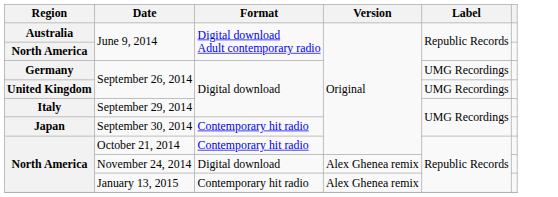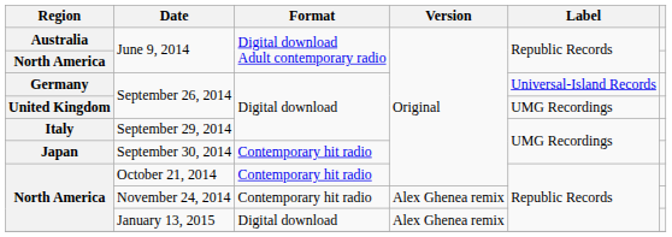 <table class="wikitable plainrowheaders">
 <tr>
 <th scope="col">Region</th>
 <th scope="col">Date</th>
 <th scope="col">Format</th>
 <th scope="col">Version</th>
 <th scope="col">Label</th>
 <th scope="col"></th>
 </tr>
 <tr>
 <th scope="row">Australia</th>
 <td rowspan="2">June 9, 2014</td>
 <td rowspan="2"><a href='#'>Digital download</a><br><a href='#'>Adult contemporary radio</a></td>
 <td rowspan="7">Original</td>
 <td rowspan="2">Republic Records</td>
 <td></td>
 </tr>
 <tr>
 <th scope="row">North America</th>
 <td></td>
 </tr>
 <tr>
 <th scope="row">Germany</th>
 <td rowspan="2">September 26, 2014</td>
 <td rowspan="3">Digital download</td>
-<td>UMG Recordings</td>
+<td><a href='#'>Universal-Island Records</a></td>
 <td></td>
 </tr>
 <tr>
 <th scope="row">United Kingdom</th>
 <td>UMG Recordings</td>
 <td></td>
 </tr>
 <tr>
 <th scope="row">Italy</th>
 <td>September 29, 2014</td>
 <td rowspan="2">UMG Recordings</td>
 <td></td>
 </tr>
 <tr>
 <th scope="row">Japan</th>
 <td>September 30, 2014</td>
 <td><a href='#'>Contemporary hit radio</a></td>
 <td></td>
 </tr>
 <tr>
 <th scope="row" rowspan="3">North America</th>
 <td>October 21, 2014</td>
 <td><a href='#'>Contemporary hit radio</a></td>
 <td rowspan="3">Republic Records</td>
 <td></td>
 </tr>
 <tr>
 <td>November 24, 2014</td>
-<td>Digital download</td>
+<td>Contemporary hit radio</td>
 <td>Alex Ghenea remix</td>
 <td></td>
 </tr>
 <tr>
 <td>January 13, 2015</td>
-<td>Contemporary hit radio</td>
+<td>Digital download</td>
 <td>Alex Ghenea remix</td>
 <td></td>
 </tr>
 <tr>
 </tr>
 </table>
